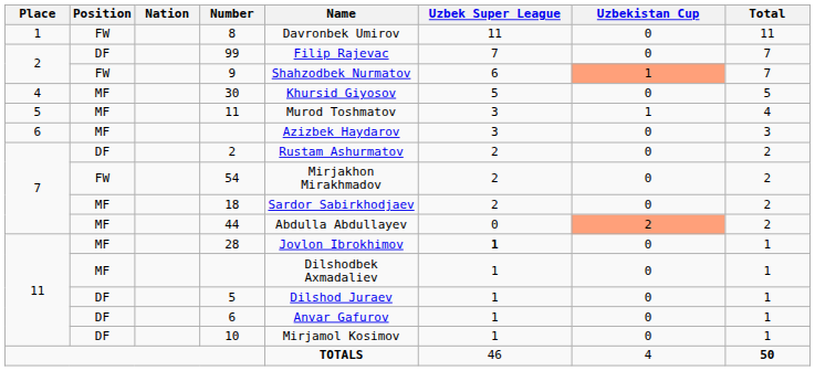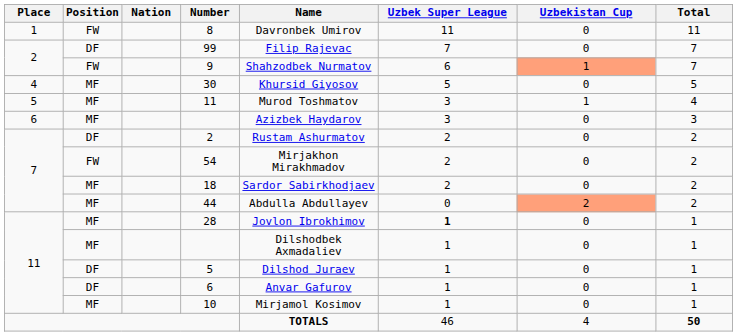 <table class="wikitable" style="font-size: 95%; text-align: center;">
 <tr>
 <th width=60>Place</th>
 <th width=60>Position</th>
 <th width=60>Nation</th>
 <th width=60>Number</th>
 <th width=150>Name</th>
 <th width=150><a href='#'>Uzbek Super League</a></th>
 <th width=150><a href='#'>Uzbekistan Cup</a></th>
 <th width=80><strong>Total</strong></th>
 </tr>
 <tr>
 <td>1</td>
 <td>FW</td>
 <td></td>
 <td>8</td>
 <td>Davronbek Umirov</td>
 <td>11</td>
 <td>0</td>
 <td>11</td>
 </tr>
 <tr>
 <td rowspan="2">2</td>
 <td>DF</td>
 <td></td>
 <td>99</td>
 <td><a href='#'>Filip Rajevac</a></td>
 <td>7</td>
 <td>0</td>
 <td>7</td>
 </tr>
 <tr>
 <td>FW</td>
 <td></td>
 <td>9</td>
 <td><a href='#'>Shahzodbek Nurmatov</a></td>
 <td>6</td>
 <td style="background: lightsalmon;">1</td>
 <td>7</td>
 </tr>
 <tr>
 <td>4</td>
 <td>MF</td>
 <td></td>
 <td>30</td>
 <td><a href='#'>Khursid Giyosov</a></td>
 <td>5</td>
 <td>0</td>
 <td>5</td>
 </tr>
 <tr>
 <td>5</td>
 <td>MF</td>
 <td></td>
 <td>11</td>
 <td>Murod Toshmatov</td>
 <td>3</td>
 <td>1</td>
 <td>4</td>
 </tr>
 <tr>
 <td>6</td>
 <td>MF</td>
 <td></td>
 <td></td>
 <td><a href='#'>Azizbek Haydarov</a></td>
 <td>3</td>
 <td>0</td>
 <td>3</td>
 </tr>
 <tr>
 <td rowspan="4">7</td>
 <td>DF</td>
 <td></td>
 <td>2</td>
 <td><a href='#'>Rustam Ashurmatov</a></td>
 <td>2</td>
 <td>0</td>
 <td>2</td>
 </tr>
 <tr>
 <td>FW</td>
 <td></td>
 <td>54</td>
 <td>Mirjakhon Mirakhmadov</td>
 <td>2</td>
 <td>0</td>
 <td>2</td>
 </tr>
 <tr>
 <td>MF</td>
 <td></td>
 <td>18</td>
 <td><a href='#'>Sardor Sabirkhodjaev</a></td>
 <td>2</td>
 <td>0</td>
 <td>2</td>
 </tr>
 <tr>
 <td>MF</td>
 <td></td>
 <td>44</td>
 <td>Abdulla Abdullayev</td>
 <td>0</td>
 <td style="background: lightsalmon;">2</td>
 <td>2</td>
 </tr>
 <tr>
 <td rowspan="5">11</td>
 <td>MF</td>
 <td></td>
 <td>28</td>
 <td><a href='#'>Jovlon Ibrokhimov</a></td>
 <td><strong>1</strong></td>
 <td>0</td>
 <td>1</td>
 </tr>
 <tr>
 <td>MF</td>
 <td></td>
 <td></td>
 <td>Dilshodbek Axmadaliev</td>
 <td>1</td>
 <td>0</td>
 <td>1</td>
 </tr>
 <tr>
 <td>DF</td>
 <td></td>
 <td>5</td>
 <td><a href='#'>Dilshod Juraev</a></td>
 <td>1</td>
 <td>0</td>
 <td>1</td>
 </tr>
 <tr>
 <td>DF</td>
 <td></td>
 <td>6</td>
 <td><a href='#'>Anvar Gafurov</a></td>
 <td>1</td>
 <td>0</td>
 <td>1</td>
 </tr>
 <tr>
-<td>DF</td>
+<td>MF</td>
 <td></td>
 <td>10</td>
 <td>Mirjamol Kosimov</td>
 <td>1</td>
 <td>0</td>
 <td>1</td>
 </tr>
 <tr>
 <td colspan="4"></td>
 <td><strong>TOTALS</strong></td>
 <td>46</td>
 <td>4</td>
 <td><strong>50</strong></td>
 </tr>
 </table>
